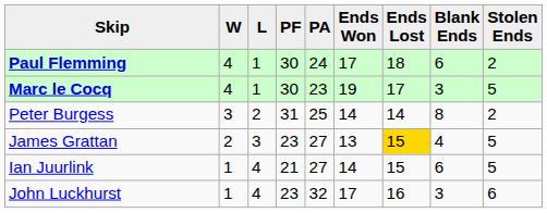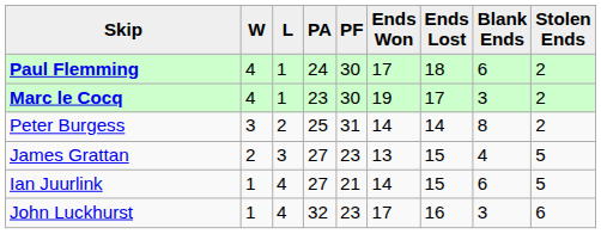 <table class="wikitable">
 <tr>
 <th style="background:#efefef; width:200px;">Skip</th>
 <th style="background:#efefef; width:20px;">W</th>
 <th style="background:#efefef; width:20px;">L</th>
+<th style="background:#efefef; width:20px;">PA</th>
 <th style="background:#efefef; width:20px;">PF</th>
-<th style="background:#efefef; width:20px;">PA</th>
 <th style="background:#efefef; width:20px;">Ends <br> Won</th>
 <th style="background:#efefef; width:20px;">Ends <br> Lost</th>
 <th style="background:#efefef; width:20px;">Blank <br> Ends</th>
 <th style="background:#efefef; width:20px;">Stolen <br> Ends</th>
 </tr>
 <tr style="background:#cfc;">
 <td><strong> <a href='#'>Paul Flemming</a></strong></td>
 <td>4</td>
 <td>1</td>
+<td>24</td>
 <td>30</td>
-<td>24</td>
 <td>17</td>
 <td>18</td>
 <td>6</td>
 <td>2</td>
 </tr>
 <tr style="background:#cfc;">
 <td><strong> <a href='#'>Marc le Cocq</a></strong></td>
 <td>4</td>
 <td>1</td>
+<td>23</td>
 <td>30</td>
-<td>23</td>
 <td>19</td>
 <td>17</td>
 <td>3</td>
-<td>5</td>
+<td>2</td>
 </tr>
 <tr>
 <td> <a href='#'>Peter Burgess</a></td>
 <td>3</td>
 <td>2</td>
+<td>25</td>
 <td>31</td>
-<td>25</td>
 <td>14</td>
 <td>14</td>
 <td>8</td>
 <td>2</td>
 </tr>
 <tr>
 <td> <a href='#'>James Grattan</a></td>
 <td>2</td>
 <td>3</td>
+<td>27</td>
 <td>23</td>
-<td>27</td>
 <td>13</td>
-<td style="background: gold;">15</td>
+<td>15</td>
 <td>4</td>
 <td>5</td>
 </tr>
 <tr>
 <td> <a href='#'>Ian Juurlink</a></td>
 <td>1</td>
 <td>4</td>
+<td>27</td>
 <td>21</td>
-<td>27</td>
 <td>14</td>
 <td>15</td>
 <td>6</td>
 <td>5</td>
 </tr>
 <tr>
 <td> <a href='#'>John Luckhurst</a></td>
 <td>1</td>
 <td>4</td>
+<td>32</td>
 <td>23</td>
-<td>32</td>
 <td>17</td>
 <td>16</td>
 <td>3</td>
 <td>6</td>
 </tr>
 </table>
